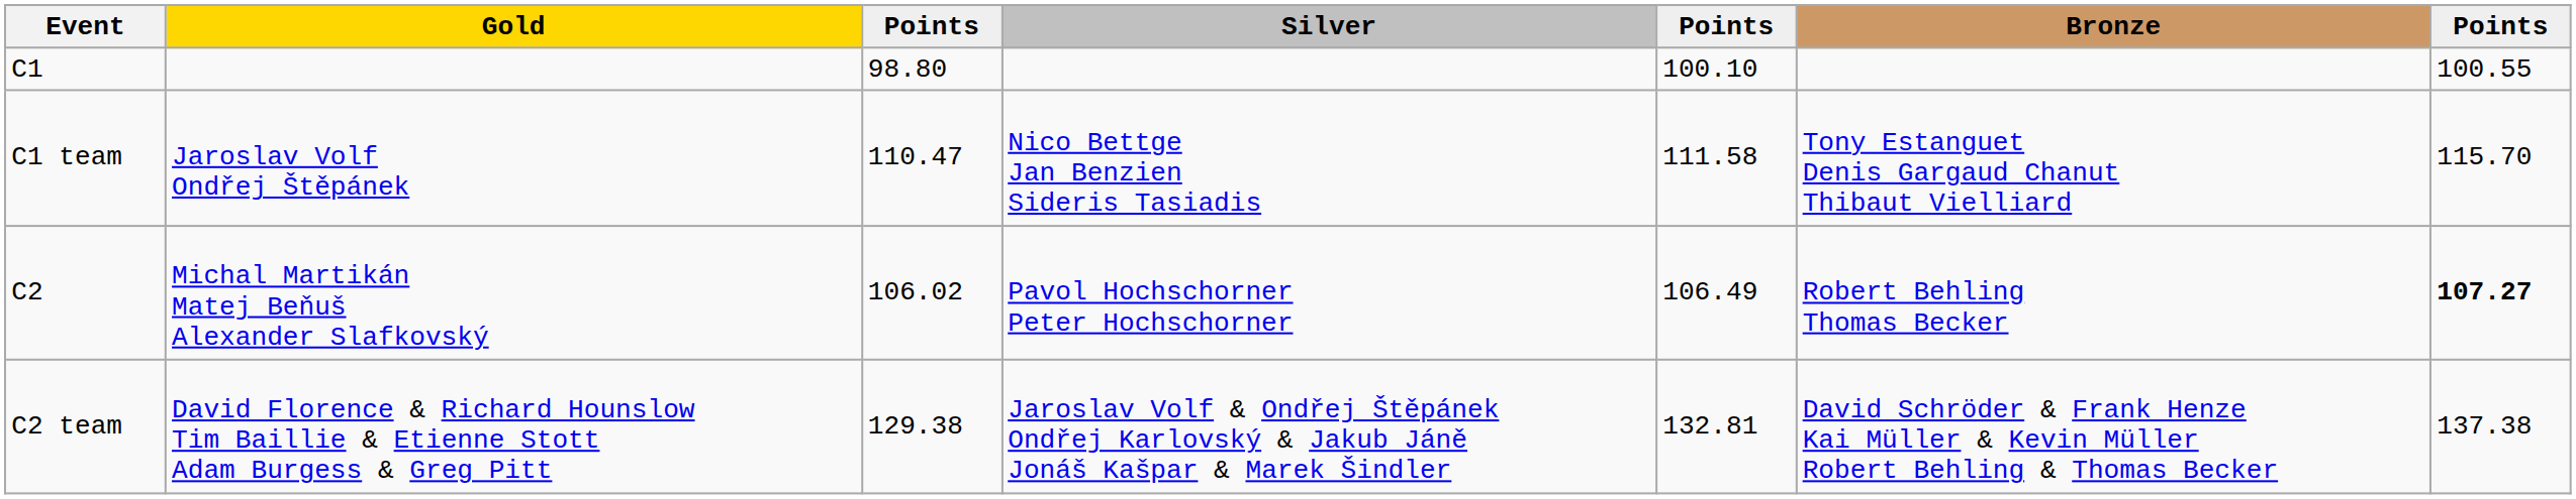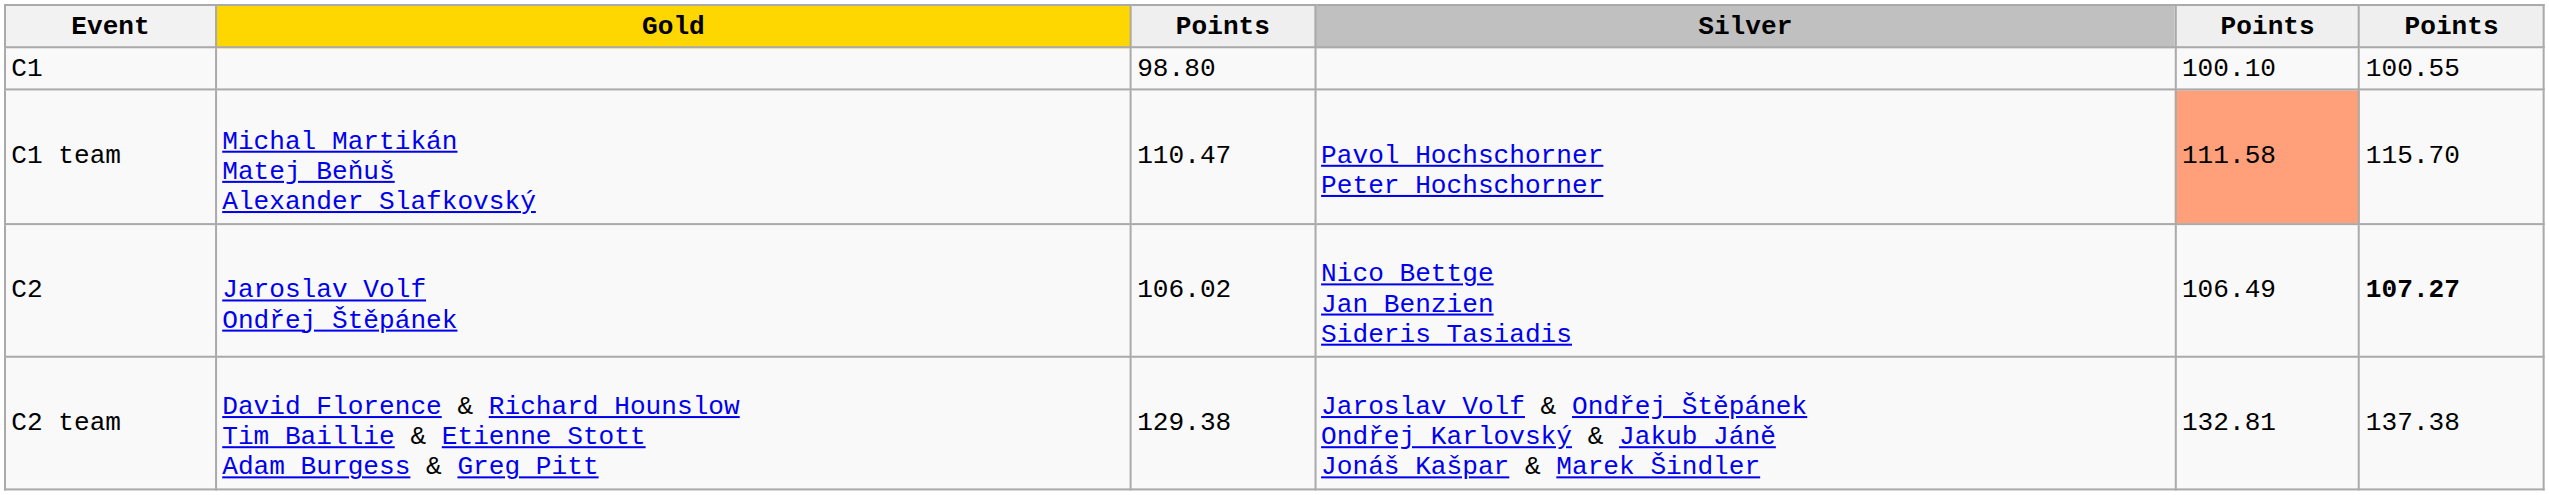 <table class="wikitable" width=100%>
 <tr>
 <th>Event</th>
 <td align=center bgcolor="gold"><strong>Gold</strong></td>
 <td align=center bgcolor="EFEFEF"><strong>Points</strong></td>
 <td align=center bgcolor="silver"><strong>Silver</strong></td>
 <td align=center bgcolor="EFEFEF"><strong>Points</strong></td>
-<td align=center bgcolor="CC9966"><strong>Bronze</strong></td>
 <td align=center bgcolor="EFEFEF"><strong>Points</strong></td>
 </tr>
 <tr>
 <td>C1</td>
 <td></td>
 <td>98.80</td>
 <td></td>
 <td>100.10</td>
-<td></td>
 <td>100.55</td>
 </tr>
 <tr>
 <td>C1 team</td>
-<td><br><a href='#'>Jaroslav Volf</a><br><a href='#'>Ondřej Štěpánek</a></td>
+<td><br><a href='#'>Michal Martikán</a><br><a href='#'>Matej Beňuš</a><br><a href='#'>Alexander Slafkovský</a></td>
 <td>110.47</td>
-<td><br><a href='#'>Nico Bettge</a><br><a href='#'>Jan Benzien</a><br><a href='#'>Sideris Tasiadis</a></td>
-<td>111.58</td>
-<td><br><a href='#'>Tony Estanguet</a><br><a href='#'>Denis Gargaud Chanut</a><br><a href='#'>Thibaut Vielliard</a></td>
+<td><br><a href='#'>Pavol Hochschorner</a><br><a href='#'>Peter Hochschorner</a></td>
+<td style="background: lightsalmon;">111.58</td>
 <td>115.70</td>
 </tr>
 <tr>
 <td>C2</td>
-<td><br><a href='#'>Michal Martikán</a><br><a href='#'>Matej Beňuš</a><br><a href='#'>Alexander Slafkovský</a></td>
+<td><br><a href='#'>Jaroslav Volf</a><br><a href='#'>Ondřej Štěpánek</a></td>
 <td>106.02</td>
-<td><br><a href='#'>Pavol Hochschorner</a><br><a href='#'>Peter Hochschorner</a></td>
+<td><br><a href='#'>Nico Bettge</a><br><a href='#'>Jan Benzien</a><br><a href='#'>Sideris Tasiadis</a></td>
 <td>106.49</td>
-<td><br><a href='#'>Robert Behling</a><br><a href='#'>Thomas Becker</a></td>
 <td><strong>107.27</strong></td>
 </tr>
 <tr>
 <td>C2 team</td>
 <td><br><a href='#'>David Florence</a> & <a href='#'>Richard Hounslow</a><br><a href='#'>Tim Baillie</a> & <a href='#'>Etienne Stott</a><br><a href='#'>Adam Burgess</a> & <a href='#'>Greg Pitt</a></td>
 <td>129.38</td>
 <td><br><a href='#'>Jaroslav Volf</a> & <a href='#'>Ondřej Štěpánek</a><br><a href='#'>Ondřej Karlovský</a> & <a href='#'>Jakub Jáně</a><br><a href='#'>Jonáš Kašpar</a> & <a href='#'>Marek Šindler</a></td>
 <td>132.81</td>
-<td><br><a href='#'>David Schröder</a> & <a href='#'>Frank Henze</a><br><a href='#'>Kai Müller</a> & <a href='#'>Kevin Müller</a><br><a href='#'>Robert Behling</a> & <a href='#'>Thomas Becker</a></td>
 <td>137.38</td>
 </tr>
 </table>
